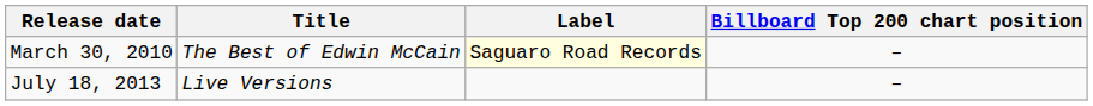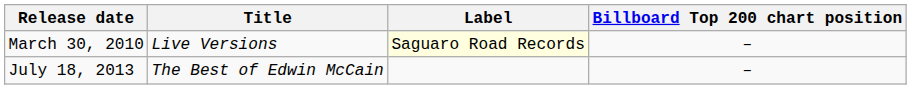 <table class="wikitable">
 <tr>
 <th>Release date</th>
 <th>Title</th>
 <th>Label</th>
 <th><a href='#'>Billboard</a> Top 200 chart position</th>
 </tr>
 <tr>
 <td>March 30, 2010</td>
-<td><em>The Best of Edwin McCain</em></td>
+<td><em>Live Versions</em></td>
 <td style="background: lightyellow;">Saguaro Road Records</td>
 <td align="center">–</td>
 </tr>
 <tr>
 <td>July 18, 2013</td>
-<td><em>Live Versions</em></td>
+<td><em>The Best of Edwin McCain</em></td>
 <td></td>
 <td align="center">–</td>
 </tr>
 </table>
